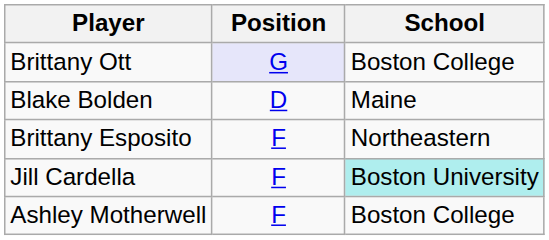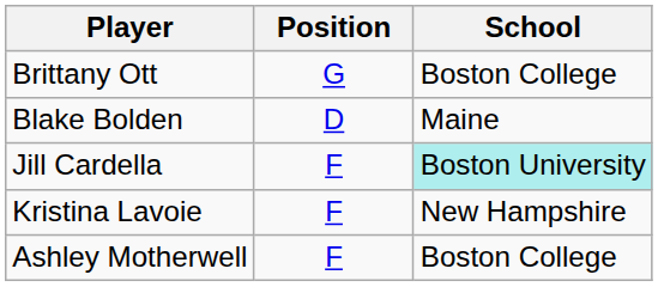 <table class="wikitable">
 <tr>
 <th>Player</th>
 <th>  Position  </th>
 <th>School</th>
 </tr>
 <tr>
 <td>Brittany Ott</td>
-<td align=center style="background: lavender;"><a href='#'>G</a></td>
+<td align=center><a href='#'>G</a></td>
 <td>Boston College</td>
 </tr>
 <tr>
 <td>Blake Bolden</td>
 <td align=center><a href='#'>D</a></td>
 <td>Maine</td>
 </tr>
 <tr>
-<td>Brittany Esposito</td>
-<td align=center><a href='#'>F</a></td>
-<td>Northeastern</td>
-</tr>
-<tr>
 <td>Jill Cardella</td>
 <td align=center><a href='#'>F</a></td>
 <td style="background: paleturquoise;">Boston University</td>
+</tr>
+<tr>
+<td>Kristina Lavoie</td>
+<td align=center><a href='#'>F</a></td>
+<td>New Hampshire</td>
 </tr>
 <tr>
 <td>Ashley Motherwell</td>
 <td align=center><a href='#'>F</a></td>
 <td>Boston College</td>
 </tr>
 </table>
